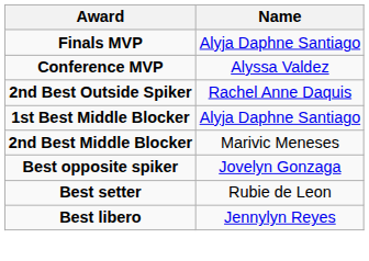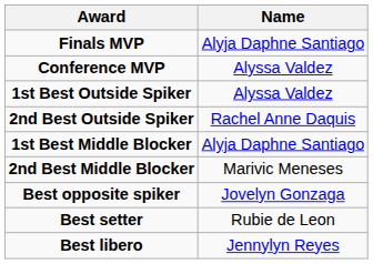 <table class="wikitable">
 <tr>
 <th>Award</th>
 <th>Name</th>
 </tr>
 <tr>
 <td style="text-align: center;"><strong>Finals MVP</strong></td>
 <td style="text-align: center;"><a href='#'>Alyja Daphne Santiago</a></td>
 </tr>
 <tr>
 <td style="text-align: center;"><strong>Conference MVP</strong></td>
+<td style="text-align: center;"><a href='#'>Alyssa Valdez</a></td>
+</tr>
+<tr>
+<td style="text-align: center;"><strong>1st Best Outside Spiker</strong></td>
 <td style="text-align: center;"><a href='#'>Alyssa Valdez</a></td>
 </tr>
 <tr>
 <td style="text-align: center;"><strong>2nd Best Outside Spiker</strong></td>
 <td style="text-align: center;"><a href='#'>Rachel Anne Daquis</a></td>
 </tr>
 <tr>
 <td style="text-align: center;"><strong>1st Best Middle Blocker</strong></td>
 <td style="text-align: center;"><a href='#'>Alyja Daphne Santiago</a></td>
 </tr>
 <tr>
 <td style="text-align: center;"><strong>2nd Best Middle Blocker</strong></td>
 <td style="text-align: center;">Marivic Meneses</td>
 </tr>
 <tr>
 <td style="text-align: center;"><strong>Best opposite spiker</strong></td>
 <td style="text-align: center;"><a href='#'>Jovelyn Gonzaga</a></td>
 </tr>
 <tr>
 <td style="text-align: center;"><strong>Best setter</strong></td>
 <td style="text-align: center;">Rubie de Leon</td>
 </tr>
 <tr>
 <td style="text-align: center;"><strong>Best libero</strong></td>
 <td style="text-align: center;"><a href='#'>Jennylyn Reyes</a></td>
 </tr>
 </table>
